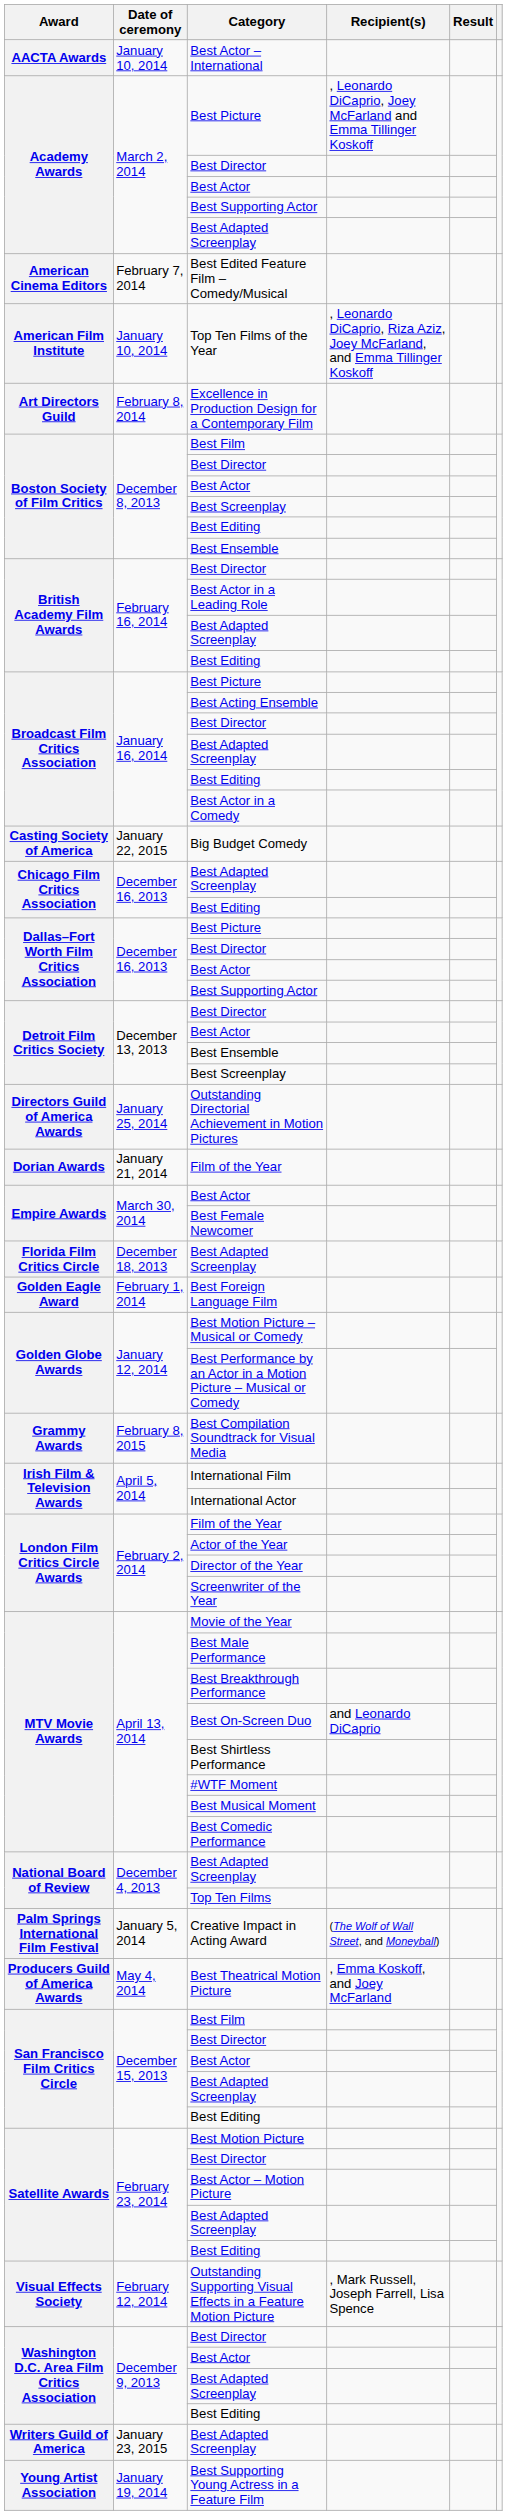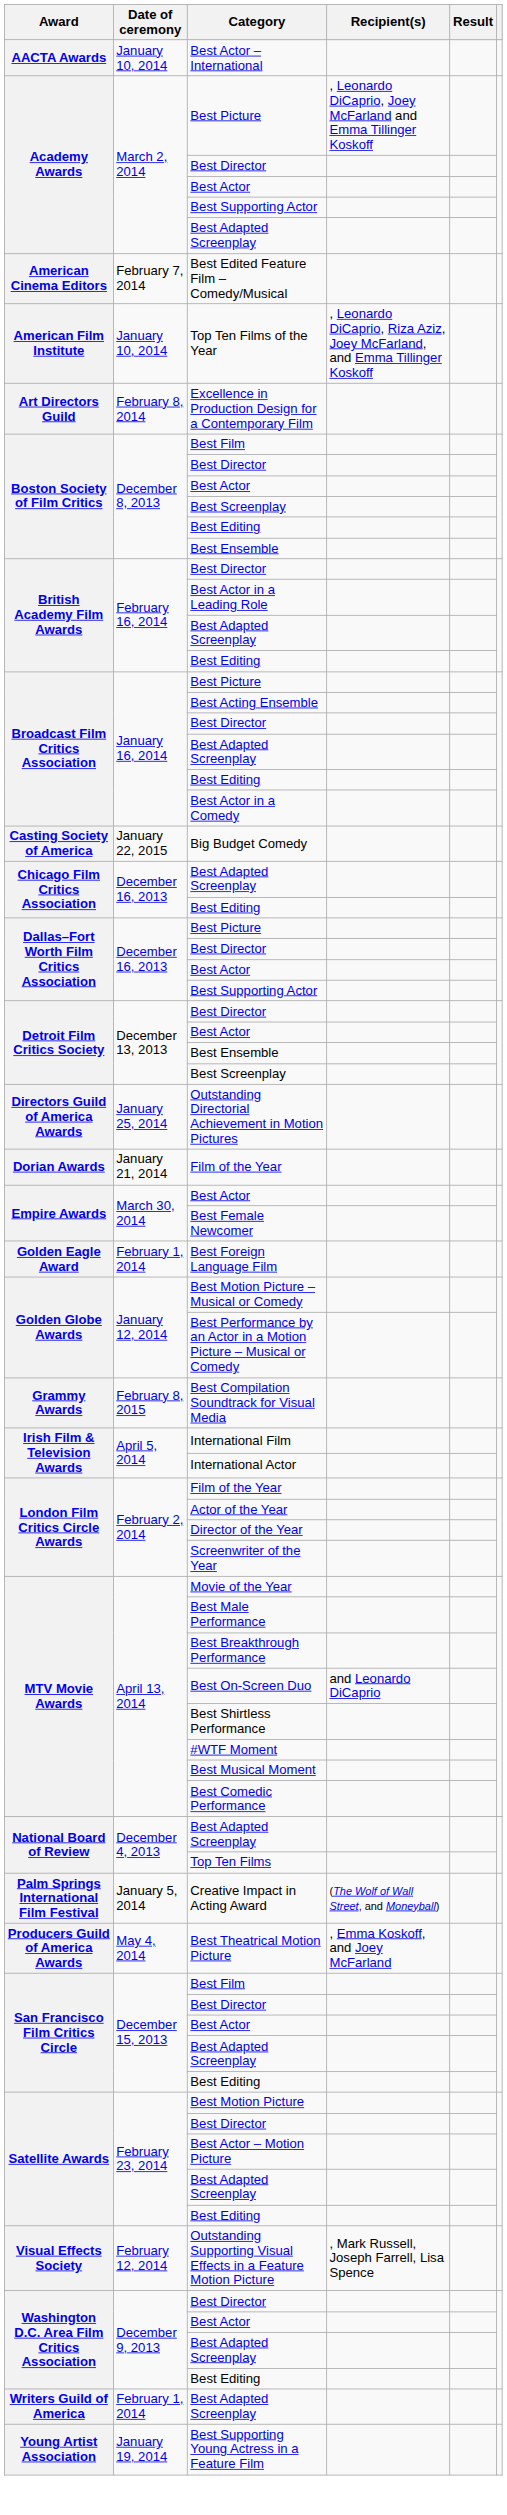 <table class="wikitable plainrowheaders sortable">
 <tr style="background:#ccc; text-align:center;">
 <th scope="col">Award</th>
 <th scope="col">Date of ceremony</th>
 <th scope="col">Category</th>
 <th scope="col">Recipient(s)</th>
 <th scope="col">Result</th>
 <th scope="col" class="unsortable"></th>
 </tr>
 <tr>
 <th scope="row"><a href='#'>AACTA Awards</a></th>
 <td><a href='#'>January 10, 2014</a></td>
 <td><a href='#'>Best Actor – International</a></td>
 <td></td>
 <td></td>
 <td style="text-align:center;"></td>
 </tr>
 <tr>
 <th scope="row" rowspan="5"><a href='#'>Academy Awards</a></th>
 <td rowspan="5"><a href='#'>March 2, 2014</a></td>
 <td><a href='#'>Best Picture</a></td>
 <td>, <a href='#'>Leonardo DiCaprio</a>, <a href='#'>Joey McFarland</a> and <a href='#'>Emma Tillinger Koskoff</a></td>
 <td></td>
 <td rowspan=5 style="text-align:center;"></td>
 </tr>
 <tr>
 <td><a href='#'>Best Director</a></td>
 <td></td>
 <td></td>
 </tr>
 <tr>
 <td><a href='#'>Best Actor</a></td>
 <td></td>
 <td></td>
 </tr>
 <tr>
 <td><a href='#'>Best Supporting Actor</a></td>
 <td></td>
 <td></td>
 </tr>
 <tr>
 <td><a href='#'>Best Adapted Screenplay</a></td>
 <td></td>
 <td></td>
 </tr>
 <tr>
 <th scope="row"><a href='#'>American Cinema Editors</a></th>
 <td>February 7, 2014</td>
 <td>Best Edited Feature Film – Comedy/Musical</td>
 <td></td>
 <td></td>
 <td style="text-align:center;"></td>
 </tr>
 <tr>
 <th scope="row"><a href='#'>American Film Institute</a></th>
 <td><a href='#'>January 10, 2014</a></td>
 <td>Top Ten Films of the Year</td>
 <td>, <a href='#'>Leonardo DiCaprio</a>, <a href='#'>Riza Aziz</a>, <a href='#'>Joey McFarland</a>, and <a href='#'>Emma Tillinger Koskoff</a></td>
 <td></td>
 <td style="text-align:center;"></td>
 </tr>
 <tr>
 <th scope="row"><a href='#'>Art Directors Guild</a></th>
 <td><a href='#'>February 8, 2014</a></td>
 <td><a href='#'>Excellence in Production Design for a Contemporary Film</a></td>
 <td></td>
 <td></td>
 <td style="text-align:center;"></td>
 </tr>
 <tr>
 <th scope="row" rowspan="6"><a href='#'>Boston Society of Film Critics</a></th>
 <td rowspan="6"><a href='#'>December 8, 2013</a></td>
 <td><a href='#'>Best Film</a></td>
 <td><em></em></td>
 <td></td>
 <td rowspan=6 style="text-align:center;"></td>
 </tr>
 <tr>
 <td><a href='#'>Best Director</a></td>
 <td></td>
 <td></td>
 </tr>
 <tr>
 <td><a href='#'>Best Actor</a></td>
 <td></td>
 <td></td>
 </tr>
 <tr>
 <td><a href='#'>Best Screenplay</a></td>
 <td></td>
 <td></td>
 </tr>
 <tr>
 <td><a href='#'>Best Editing</a></td>
 <td></td>
 <td></td>
 </tr>
 <tr>
 <td><a href='#'>Best Ensemble</a></td>
 <td><em></em></td>
 <td></td>
 </tr>
 <tr>
 <th scope="row" rowspan="4"><a href='#'>British Academy Film Awards</a></th>
 <td rowspan="4"><a href='#'>February 16, 2014</a></td>
 <td><a href='#'>Best Director</a></td>
 <td></td>
 <td></td>
 <td rowspan=4 style="text-align:center;"></td>
 </tr>
 <tr>
 <td><a href='#'>Best Actor in a Leading Role</a></td>
 <td></td>
 <td></td>
 </tr>
 <tr>
 <td><a href='#'>Best Adapted Screenplay</a></td>
 <td></td>
 <td></td>
 </tr>
 <tr>
 <td><a href='#'>Best Editing</a></td>
 <td></td>
 <td></td>
 </tr>
 <tr>
 <th scope="row" rowspan="6"><a href='#'>Broadcast Film Critics Association</a></th>
 <td rowspan="6"><a href='#'>January 16, 2014</a></td>
 <td><a href='#'>Best Picture</a></td>
 <td><em></em></td>
 <td></td>
 <td rowspan=6 style="text-align:center;"><br></td>
 </tr>
 <tr>
 <td><a href='#'>Best Acting Ensemble</a></td>
 <td><em></em></td>
 <td></td>
 </tr>
 <tr>
 <td><a href='#'>Best Director</a></td>
 <td></td>
 <td></td>
 </tr>
 <tr>
 <td><a href='#'>Best Adapted Screenplay</a></td>
 <td></td>
 <td></td>
 </tr>
 <tr>
 <td><a href='#'>Best Editing</a></td>
 <td></td>
 <td></td>
 </tr>
 <tr>
 <td><a href='#'>Best Actor in a Comedy</a></td>
 <td></td>
 <td></td>
 </tr>
 <tr>
 <th scope="row"><a href='#'>Casting Society of America</a></th>
 <td>January 22, 2015</td>
 <td>Big Budget Comedy</td>
 <td></td>
 <td></td>
 <td style="text-align:center;"><br></td>
 </tr>
 <tr>
 <th scope="row" rowspan="2"><a href='#'>Chicago Film Critics Association</a></th>
 <td rowspan="2"><a href='#'>December 16, 2013</a></td>
 <td><a href='#'>Best Adapted Screenplay</a></td>
 <td></td>
 <td></td>
 <td rowspan=2 style="text-align:center;"></td>
 </tr>
 <tr>
 <td><a href='#'>Best Editing</a></td>
 <td></td>
 <td></td>
 </tr>
 <tr>
 <th scope="row" rowspan="4"><a href='#'>Dallas–Fort Worth Film Critics Association</a></th>
 <td rowspan="4"><a href='#'>December 16, 2013</a></td>
 <td><a href='#'>Best Picture</a></td>
 <td><em></em></td>
 <td></td>
 <td rowspan=4 style="text-align:center;"></td>
 </tr>
 <tr>
 <td><a href='#'>Best Director</a></td>
 <td></td>
 <td></td>
 </tr>
 <tr>
 <td><a href='#'>Best Actor</a></td>
 <td></td>
 <td></td>
 </tr>
 <tr>
 <td><a href='#'>Best Supporting Actor</a></td>
 <td></td>
 <td></td>
 </tr>
 <tr>
 <th scope="row" rowspan="4"><a href='#'>Detroit Film Critics Society</a></th>
 <td rowspan="4">December 13, 2013</td>
 <td><a href='#'>Best Director</a></td>
 <td></td>
 <td></td>
 <td rowspan=4 style="text-align:center;"></td>
 </tr>
 <tr>
 <td><a href='#'>Best Actor</a></td>
 <td></td>
 <td></td>
 </tr>
 <tr>
 <td>Best Ensemble</td>
 <td><em></em></td>
 <td></td>
 </tr>
 <tr>
 <td>Best Screenplay</td>
 <td></td>
 <td></td>
 </tr>
 <tr>
 <th scope="row"><a href='#'>Directors Guild of America Awards</a></th>
 <td><a href='#'>January 25, 2014</a></td>
 <td><a href='#'>Outstanding Directorial Achievement in Motion Pictures</a></td>
 <td></td>
 <td></td>
 <td style="text-align:center;"></td>
 </tr>
 <tr>
 <th scope="row"><a href='#'>Dorian Awards</a></th>
 <td>January 21, 2014</td>
 <td><a href='#'>Film of the Year</a></td>
 <td><em></em></td>
 <td></td>
 <td style="text-align:center;"></td>
 </tr>
 <tr>
 <th scope="row" rowspan="2"><a href='#'>Empire Awards</a></th>
 <td rowspan="2"><a href='#'>March 30, 2014</a></td>
 <td><a href='#'>Best Actor</a></td>
 <td></td>
 <td></td>
 <td rowspan=2 style="text-align:center;"><br></td>
 </tr>
 <tr>
 <td><a href='#'>Best Female Newcomer</a></td>
 <td></td>
 <td></td>
 </tr>
 <tr>
-<th scope="row"><a href='#'>Florida Film Critics Circle</a></th>
-<td><a href='#'>December 18, 2013</a></td>
-<td><a href='#'>Best Adapted Screenplay</a></td>
-<td></td>
-<td></td>
-<td style="text-align:center;"></td>
-</tr>
-<tr>
 <th scope="row"><a href='#'>Golden Eagle Award</a></th>
 <td><a href='#'>February 1, 2014</a></td>
 <td><a href='#'>Best Foreign Language Film</a></td>
 <td><em></em></td>
 <td></td>
 <td style="text-align:center;"></td>
 </tr>
 <tr>
 <th scope="row" rowspan="2"><a href='#'>Golden Globe Awards</a></th>
 <td rowspan="2"><a href='#'>January 12, 2014</a></td>
 <td><a href='#'>Best Motion Picture – Musical or Comedy</a></td>
 <td><em></em></td>
 <td></td>
 <td rowspan=2 style="text-align:center;"><br></td>
 </tr>
 <tr>
 <td><a href='#'>Best Performance by an Actor in a Motion Picture –  Musical or Comedy</a></td>
 <td></td>
 <td></td>
 </tr>
 <tr>
 <th scope="row"><a href='#'>Grammy Awards</a></th>
 <td><a href='#'>February 8, 2015</a></td>
 <td><a href='#'>Best Compilation Soundtrack for Visual Media</a></td>
 <td><em></em></td>
 <td></td>
 <td style="text-align:center;"></td>
 </tr>
 <tr>
 <th scope="row" rowspan="2"><a href='#'>Irish Film & Television Awards</a></th>
 <td rowspan="2"><a href='#'>April 5, 2014</a></td>
 <td>International Film</td>
 <td><em></em></td>
 <td></td>
 <td rowspan=2 style="text-align:center;"><br></td>
 </tr>
 <tr>
 <td>International Actor</td>
 <td></td>
 <td></td>
 </tr>
 <tr>
 <th scope="row" rowspan=4><a href='#'>London Film Critics Circle Awards</a></th>
 <td rowspan=4><a href='#'>February 2, 2014</a></td>
 <td><a href='#'>Film of the Year</a></td>
 <td><em></em></td>
 <td></td>
 <td rowspan=4 style="text-align:center;"></td>
 </tr>
 <tr>
 <td><a href='#'>Actor of the Year</a></td>
 <td></td>
 <td></td>
 </tr>
 <tr>
 <td><a href='#'>Director of the Year</a></td>
 <td></td>
 <td></td>
 </tr>
 <tr>
 <td><a href='#'>Screenwriter of the Year</a></td>
 <td></td>
 <td></td>
 </tr>
 <tr>
 <th scope="row" rowspan="8"><a href='#'>MTV Movie Awards</a></th>
 <td rowspan="8"><a href='#'>April 13, 2014</a></td>
 <td><a href='#'>Movie of the Year</a></td>
 <td><em></em></td>
 <td></td>
 <td rowspan=8 style="text-align:center;"><br></td>
 </tr>
 <tr>
 <td><a href='#'>Best Male Performance</a></td>
 <td></td>
 <td></td>
 </tr>
 <tr>
 <td><a href='#'>Best Breakthrough Performance</a></td>
 <td></td>
 <td></td>
 </tr>
 <tr>
 <td><a href='#'>Best On-Screen Duo</a></td>
 <td> and <a href='#'>Leonardo DiCaprio</a></td>
 <td></td>
 </tr>
 <tr>
 <td>Best Shirtless Performance</td>
 <td></td>
 <td></td>
 </tr>
 <tr>
 <td><a href='#'>#WTF Moment</a></td>
 <td></td>
 <td></td>
 </tr>
 <tr>
 <td><a href='#'>Best Musical Moment</a></td>
 <td></td>
 <td></td>
 </tr>
 <tr>
 <td><a href='#'>Best Comedic Performance</a></td>
 <td></td>
 <td></td>
 </tr>
 <tr>
 <th scope="row" rowspan="2"><a href='#'>National Board of Review</a></th>
 <td rowspan="2"><a href='#'>December 4, 2013</a></td>
 <td><a href='#'>Best Adapted Screenplay</a></td>
 <td></td>
 <td></td>
 <td rowspan=2 style="text-align:center;"></td>
 </tr>
 <tr>
 <td><a href='#'>Top Ten Films</a></td>
 <td><em></em></td>
 <td></td>
 </tr>
 <tr>
 <th scope="row"><a href='#'>Palm Springs International Film Festival</a></th>
 <td>January 5, 2014</td>
 <td>Creative Impact in Acting Award</td>
 <td> <small>(<em><a href='#'>The Wolf of Wall Street</a></em>, and <em><a href='#'>Moneyball</a></em>)</small></td>
 <td></td>
 <td style="text-align:center;"></td>
 </tr>
 <tr>
 <th scope="row"><a href='#'>Producers Guild of America Awards</a></th>
 <td><a href='#'>May 4, 2014</a></td>
 <td><a href='#'>Best Theatrical Motion Picture</a></td>
 <td>, <a href='#'>Emma Koskoff</a>, and <a href='#'>Joey McFarland</a></td>
 <td></td>
 <td style="text-align:center;"></td>
 </tr>
 <tr>
 <th scope="row" rowspan="5"><a href='#'>San Francisco Film Critics Circle</a></th>
 <td rowspan="5"><a href='#'>December 15, 2013</a></td>
 <td><a href='#'>Best Film</a></td>
 <td><em></em></td>
 <td></td>
 <td rowspan=5 style="text-align:center;"></td>
 </tr>
 <tr>
 <td><a href='#'>Best Director</a></td>
 <td></td>
 <td></td>
 </tr>
 <tr>
 <td><a href='#'>Best Actor</a></td>
 <td></td>
 <td></td>
 </tr>
 <tr>
 <td><a href='#'>Best Adapted Screenplay</a></td>
 <td></td>
 <td></td>
 </tr>
 <tr>
 <td>Best Editing</td>
 <td></td>
 <td></td>
 </tr>
 <tr>
 <th scope="row" rowspan="5"><a href='#'>Satellite Awards</a></th>
 <td rowspan="5"><a href='#'>February 23, 2014</a></td>
 <td><a href='#'>Best Motion Picture</a></td>
 <td><em></em></td>
 <td></td>
 <td rowspan=5 style="text-align:center;"></td>
 </tr>
 <tr>
 <td><a href='#'>Best Director</a></td>
 <td></td>
 <td></td>
 </tr>
 <tr>
 <td><a href='#'>Best Actor – Motion Picture</a></td>
 <td></td>
 <td></td>
 </tr>
 <tr>
 <td><a href='#'>Best Adapted Screenplay</a></td>
 <td></td>
 <td></td>
 </tr>
 <tr>
 <td><a href='#'>Best Editing</a></td>
 <td></td>
 <td></td>
 </tr>
 <tr>
 <th scope="row"><a href='#'>Visual Effects Society</a></th>
 <td><a href='#'>February 12, 2014</a></td>
 <td><a href='#'>Outstanding Supporting Visual Effects in a Feature Motion Picture</a></td>
 <td>, Mark Russell, Joseph Farrell, Lisa Spence</td>
 <td></td>
 <td style="text-align:center;"></td>
 </tr>
 <tr>
 <th scope="row" rowspan="4"><a href='#'>Washington D.C. Area Film Critics Association</a></th>
 <td rowspan="4"><a href='#'>December 9, 2013</a></td>
 <td><a href='#'>Best Director</a></td>
 <td></td>
 <td></td>
 <td rowspan=4 style="text-align:center;"></td>
 </tr>
 <tr>
 <td><a href='#'>Best Actor</a></td>
 <td></td>
 <td></td>
 </tr>
 <tr>
 <td><a href='#'>Best Adapted Screenplay</a></td>
 <td></td>
 <td></td>
 </tr>
 <tr>
 <td>Best Editing</td>
 <td></td>
 <td></td>
 </tr>
 <tr>
 <th scope="row"><a href='#'>Writers Guild of America</a></th>
-<td>January 23, 2015</td>
+<td><a href='#'>February 1, 2014</a></td>
 <td><a href='#'>Best Adapted Screenplay</a></td>
 <td></td>
 <td></td>
 <td style="text-align:center;"></td>
 </tr>
 <tr>
 <th scope="row"><a href='#'>Young Artist Association</a></th>
 <td><a href='#'>January 19, 2014</a></td>
 <td><a href='#'>Best Supporting Young Actress in a Feature Film</a></td>
 <td></td>
 <td></td>
 <td style="text-align:center;"></td>
 </tr>
 </table>
